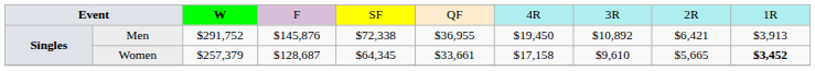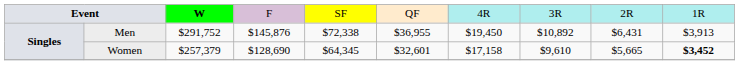 <table class=wikitable style=font-size:90%;text-align:center>
 <tr>
 <td width=200 colspan=2 bgcolor=#dfe2e9><strong>Event</strong></td>
 <td width=80 bgcolor=lime><strong>W</strong></td>
 <td width=85 bgcolor=#D8BFD8>F</td>
 <td width=85 bgcolor=#FFFF00>SF</td>
 <td width=85 bgcolor=#ffebcd>QF</td>
 <td width=85 bgcolor=#afeeee>4R</td>
 <td width=85 bgcolor=#afeeee>3R</td>
 <td width=85 bgcolor=#afeeee>2R</td>
 <td width=85 bgcolor=#afeeee>1R</td>
 </tr>
 <tr>
 <td rowspan=2 bgcolor=#dfe2e9><strong>Singles</strong> </td>
 <td bgcolor=#EDEDED>Men</td>
 <td>$291,752</td>
 <td>$145,876</td>
 <td>$72,338</td>
 <td>$36,955</td>
 <td>$19,450</td>
 <td>$10,892</td>
-<td>$6,421</td>
+<td>$6,431</td>
 <td>$3,913</td>
 </tr>
 <tr>
 <td bgcolor=#EDEDED>Women</td>
 <td>$257,379</td>
-<td>$128,687</td>
+<td>$128,690</td>
 <td>$64,345</td>
-<td>$33,661</td>
+<td>$32,601</td>
 <td>$17,158</td>
 <td>$9,610</td>
 <td>$5,665</td>
 <td><strong>$3,452</strong></td>
 </tr>
 <tr>
 </tr>
 </table>
